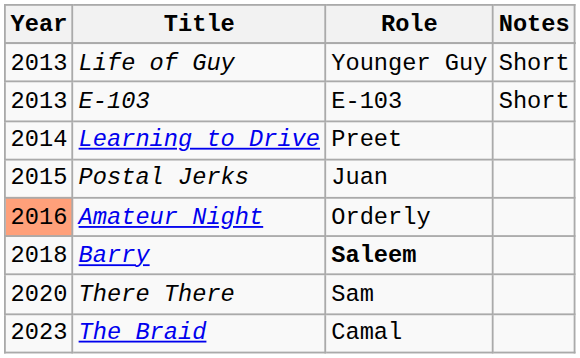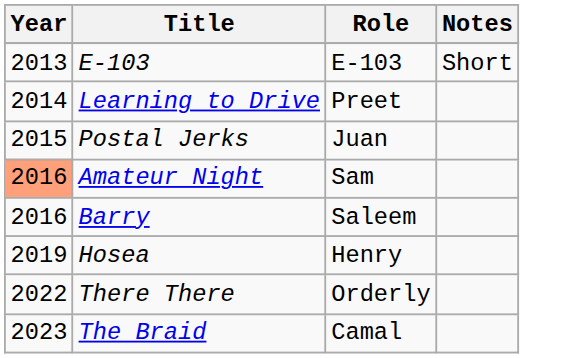 <table class="wikitable plainrowheaders sortable">
 <tr>
 <th scope="col">Year</th>
 <th scope="col">Title</th>
 <th scope="col">Role</th>
 <th scope="col" class="unsortable">Notes</th>
 </tr>
 <tr>
-</tr>
-<tr>
-<td>2013</td>
-<td><em>Life of Guy</em></td>
-<td>Younger Guy</td>
-<td>Short</td>
 </tr>
 <tr>
 <td>2013</td>
 <td><em>E-103</em></td>
 <td>E-103</td>
 <td>Short</td>
 </tr>
 <tr>
 <td>2014</td>
 <td><em><a href='#'>Learning to Drive</a></em></td>
 <td>Preet</td>
 <td></td>
 </tr>
 <tr>
 <td>2015</td>
 <td><em>Postal Jerks</em></td>
 <td>Juan</td>
 <td></td>
 </tr>
 <tr>
 <td style="background: lightsalmon;">2016</td>
 <td><em><a href='#'>Amateur Night</a></em></td>
-<td>Orderly</td>
+<td>Sam</td>
 <td></td>
 </tr>
 <tr>
-<td>2018</td>
+<td>2016</td>
 <td><em><a href='#'>Barry</a></em></td>
-<td><strong>Saleem</strong></td>
+<td>Saleem</td>
 <td></td>
 </tr>
 <tr>
-<td>2020</td>
+<td>2019</td>
+<td><em>Hosea</em></td>
+<td>Henry</td>
+<td></td>
+</tr>
+<tr>
+<td>2022</td>
 <td><em>There There</em></td>
-<td>Sam</td>
+<td>Orderly</td>
 <td></td>
 </tr>
 <tr>
 <td>2023</td>
 <td><em><a href='#'>The Braid</a></em></td>
 <td>Camal</td>
 <td></td>
 </tr>
 </table>
